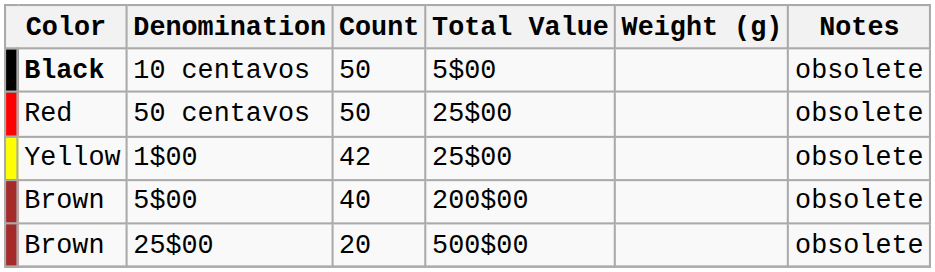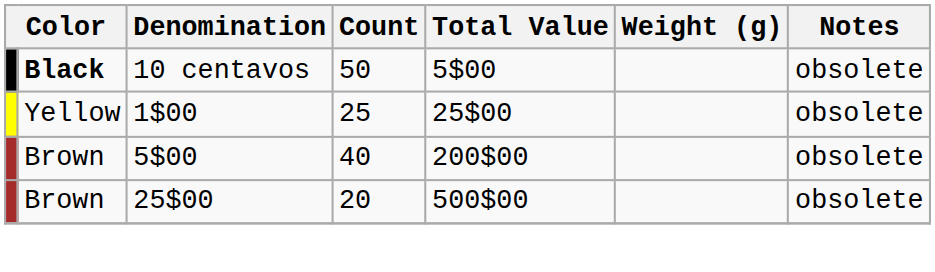 <table class="wikitable">
 <tr>
 <th colspan=2>Color</th>
 <th>Denomination</th>
 <th>Count</th>
 <th>Total Value</th>
 <th>Weight (g)</th>
 <th>Notes</th>
 </tr>
 <tr>
 <td style="background:Black"></td>
 <td><strong>Black</strong></td>
 <td>10 centavos</td>
 <td>50</td>
 <td>5$00</td>
 <td></td>
 <td>obsolete</td>
 </tr>
 <tr>
-<td style="background:Red"></td>
-<td>Red</td>
-<td>50 centavos</td>
-<td>50</td>
-<td>25$00</td>
-<td></td>
-<td>obsolete</td>
-</tr>
-<tr>
 <td style="background:Yellow"></td>
 <td>Yellow</td>
 <td>1$00</td>
-<td>42</td>
+<td>25</td>
 <td>25$00</td>
 <td></td>
 <td>obsolete</td>
 </tr>
 <tr>
 <td style="background:Brown"></td>
 <td>Brown</td>
 <td>5$00</td>
 <td>40</td>
 <td>200$00</td>
 <td></td>
 <td>obsolete</td>
 </tr>
 <tr>
 <td style="background:Brown"></td>
 <td>Brown</td>
 <td>25$00</td>
 <td>20</td>
 <td>500$00</td>
 <td></td>
 <td>obsolete</td>
 </tr>
 <tr>
 </tr>
 </table>
